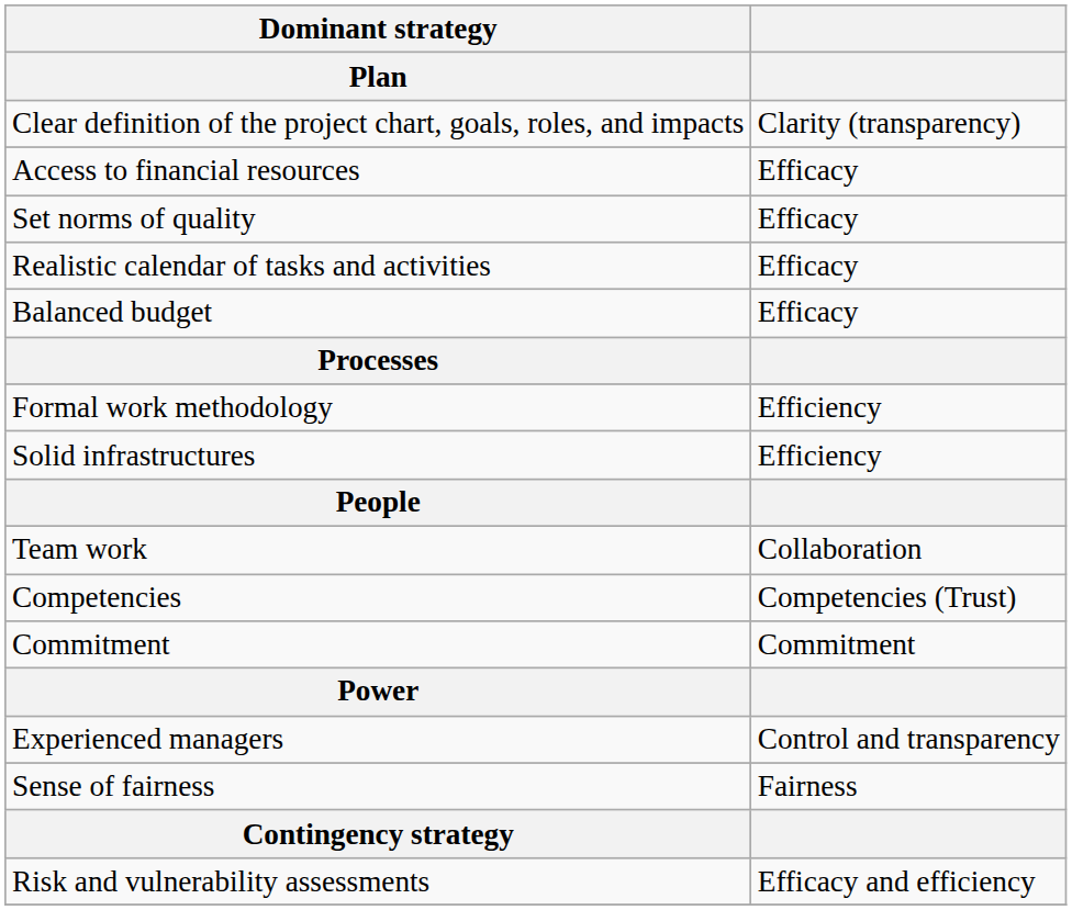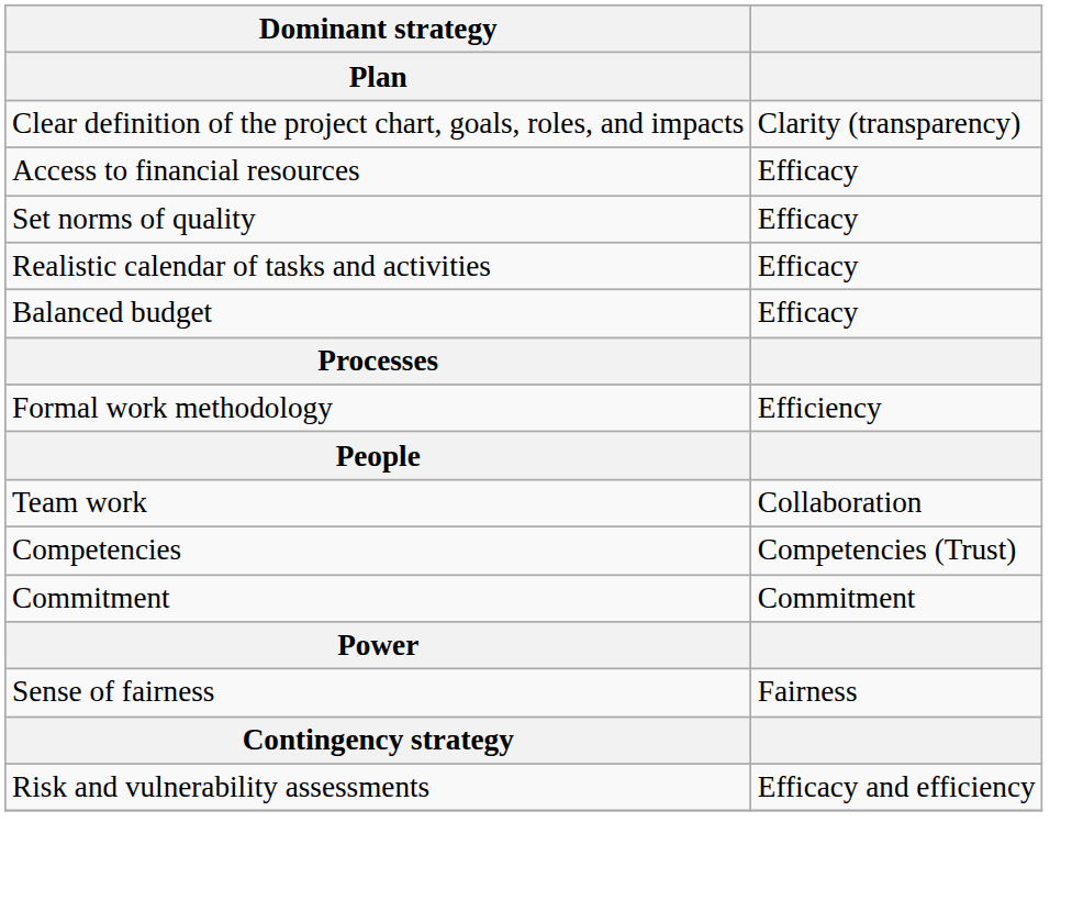 <table class="wikitable">
 <tr>
 <th>Dominant strategy</th>
 <th></th>
 </tr>
 <tr>
 <th>Plan</th>
 <th></th>
 </tr>
 <tr>
 <td>Clear definition of the project chart, goals, roles, and impacts</td>
 <td>Clarity (transparency)</td>
 </tr>
 <tr>
 <td>Access to financial resources</td>
 <td>Efficacy</td>
 </tr>
 <tr>
 <td>Set norms of quality</td>
 <td>Efficacy</td>
 </tr>
 <tr>
 <td>Realistic calendar of tasks and activities</td>
 <td>Efficacy</td>
 </tr>
 <tr>
 <td>Balanced budget</td>
 <td>Efficacy</td>
 </tr>
 <tr>
 <th>Processes</th>
 <th></th>
 </tr>
 <tr>
 <td>Formal work methodology</td>
 <td>Efficiency</td>
 </tr>
 <tr>
-<td>Solid infrastructures</td>
-<td>Efficiency</td>
-</tr>
-<tr>
 <th>People</th>
 <th></th>
 </tr>
 <tr>
 <td>Team work</td>
 <td>Collaboration</td>
 </tr>
 <tr>
 <td>Competencies</td>
 <td>Competencies (Trust)</td>
 </tr>
 <tr>
 <td>Commitment</td>
 <td>Commitment</td>
 </tr>
 <tr>
 <th>Power</th>
 <th></th>
 </tr>
 <tr>
-<td>Experienced managers</td>
-<td>Control and transparency</td>
-</tr>
-<tr>
 <td>Sense of fairness</td>
 <td>Fairness</td>
 </tr>
 <tr>
 <th>Contingency strategy</th>
 <th></th>
 </tr>
 <tr>
 <td>Risk and vulnerability assessments</td>
 <td>Efficacy and efficiency</td>
 </tr>
 <tr>
 </tr>
 </table>
